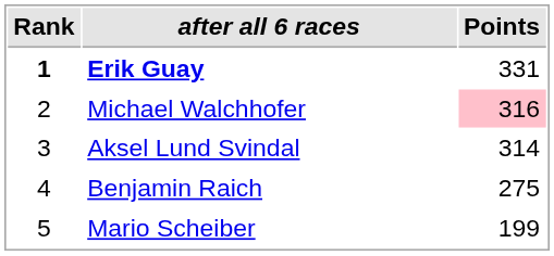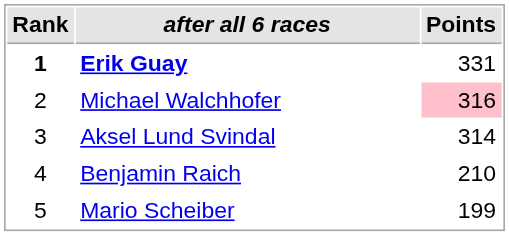 <table cellspacing="1" cellpadding="3" style="border:1px solid #AAAAAA;font-size:86%">
 <tr bgcolor="#E4E4E4">
 <th style="border-bottom:1px solid #AAAAAA" width=10>Rank</th>
 <th style="border-bottom:1px solid #AAAAAA" width=200><strong><em>after all 6 races</em></strong></th>
 <th style="border-bottom:1px solid #AAAAAA" width=20>Points</th>
 </tr>
 <tr>
 <td align="center"><strong>1</strong></td>
 <td> <strong><a href='#'>Erik Guay</a> </strong></td>
 <td align="right">331</td>
 </tr>
 <tr>
 <td align="center">2</td>
 <td> <a href='#'>Michael Walchhofer</a></td>
 <td align="right" style="background: pink;">316</td>
 </tr>
 <tr>
 <td align="center">3</td>
 <td> <a href='#'>Aksel Lund Svindal</a></td>
 <td align="right">314</td>
 </tr>
 <tr>
 <td align="center">4</td>
 <td> <a href='#'>Benjamin Raich</a></td>
-<td align="right">275</td>
+<td align="right">210</td>
 </tr>
 <tr>
 <td align="center">5</td>
 <td> <a href='#'>Mario Scheiber</a></td>
 <td align="right">199</td>
 </tr>
 </table>
